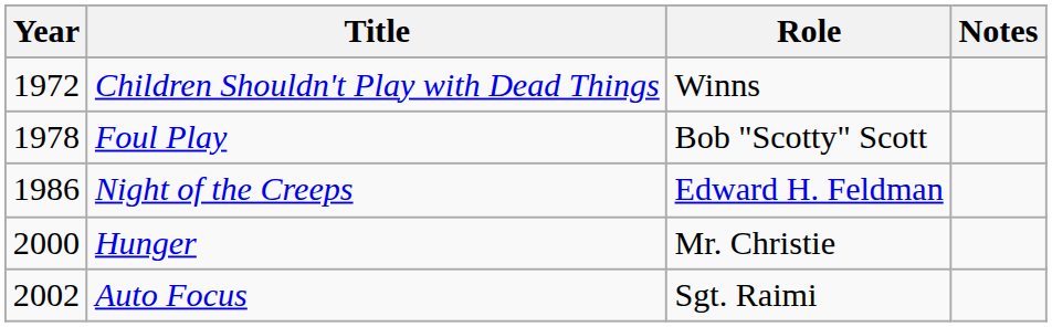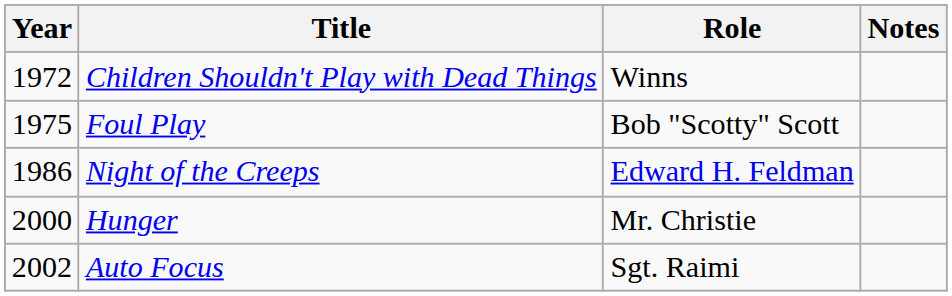 <table class="wikitable">
 <tr>
 <th>Year</th>
 <th>Title</th>
 <th>Role</th>
 <th>Notes</th>
 </tr>
 <tr>
 <td>1972</td>
 <td><em><a href='#'>Children Shouldn't Play with Dead Things</a></em></td>
 <td>Winns</td>
 <td></td>
 </tr>
 <tr>
-<td>1978</td>
+<td>1975</td>
 <td><em><a href='#'>Foul Play</a></em></td>
 <td>Bob "Scotty" Scott</td>
 <td></td>
 </tr>
 <tr>
 <td>1986</td>
 <td><em><a href='#'>Night of the Creeps</a></em></td>
 <td><a href='#'>Edward H. Feldman</a></td>
 <td></td>
 </tr>
 <tr>
 <td>2000</td>
 <td><em><a href='#'>Hunger</a></em></td>
 <td>Mr. Christie</td>
 <td></td>
 </tr>
 <tr>
 <td>2002</td>
 <td><em><a href='#'>Auto Focus</a></em></td>
 <td>Sgt. Raimi</td>
 <td></td>
 </tr>
 </table>
